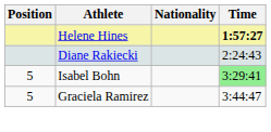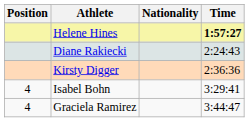 <table class="wikitable sortable">
 <tr>
 <th>Position</th>
 <th>Athlete</th>
 <th>Nationality</th>
 <th>Time</th>
 </tr>
 <tr bgcolor="#F7F6A8">
 <td align=center></td>
 <td><a href='#'>Helene Hines</a></td>
 <td></td>
 <td><strong>1:57:27</strong></td>
 </tr>
 <tr bgcolor="#DCE5E5">
 <td align=center></td>
 <td><a href='#'>Diane Rakiecki</a></td>
 <td></td>
 <td>2:24:43</td>
 </tr>
+<tr bgcolor="#FFDAB9">
+<td align=center></td>
+<td><a href='#'>Kirsty Digger</a></td>
+<td></td>
+<td>2:36:36</td>
+</tr>
 <tr>
-<td align=center>5</td>
+<td align=center>4</td>
 <td>Isabel Bohn</td>
 <td></td>
-<td style="background: lightgreen;">3:29:41</td>
+<td>3:29:41</td>
 </tr>
 <tr>
-<td align=center>5</td>
+<td align=center>4</td>
 <td>Graciela Ramirez</td>
 <td></td>
 <td>3:44:47</td>
 </tr>
 </table>
